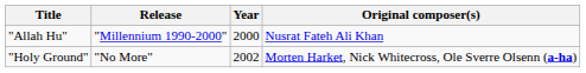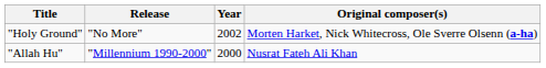 <table class="wikitable sortable">
 <tr>
 <th>Title</th>
 <th>Release</th>
 <th>Year</th>
 <th>Original composer(s)</th>
 </tr>
 <tr>
+<td>"Holy Ground"</td>
+<td>"No More"</td>
+<td align="center">2002</td>
+<td><a href='#'>Morten Harket</a>, Nick Whitecross, Ole Sverre Olsenn (<strong><a href='#'>a-ha</a></strong>)</td>
+</tr>
+<tr>
 <td>"Allah Hu"</td>
 <td>"<a href='#'>Millennium 1990-2000</a>"</td>
 <td align="center">2000</td>
 <td><a href='#'>Nusrat Fateh Ali Khan</a></td>
 </tr>
-<tr>
-<td>"Holy Ground"</td>
-<td>"No More"</td>
-<td align="center">2002</td>
-<td><a href='#'>Morten Harket</a>, Nick Whitecross, Ole Sverre Olsenn (<strong><a href='#'>a-ha</a></strong>)</td>
-</tr>
 </table>
